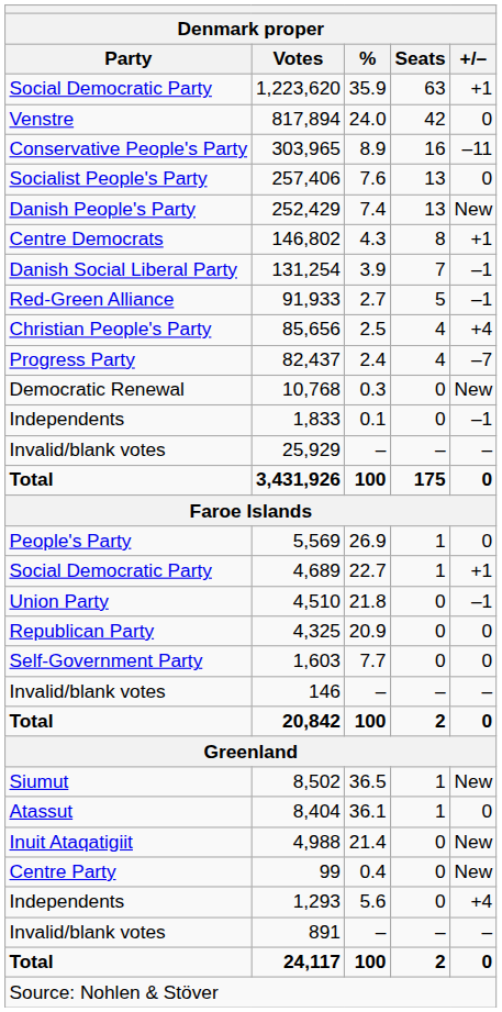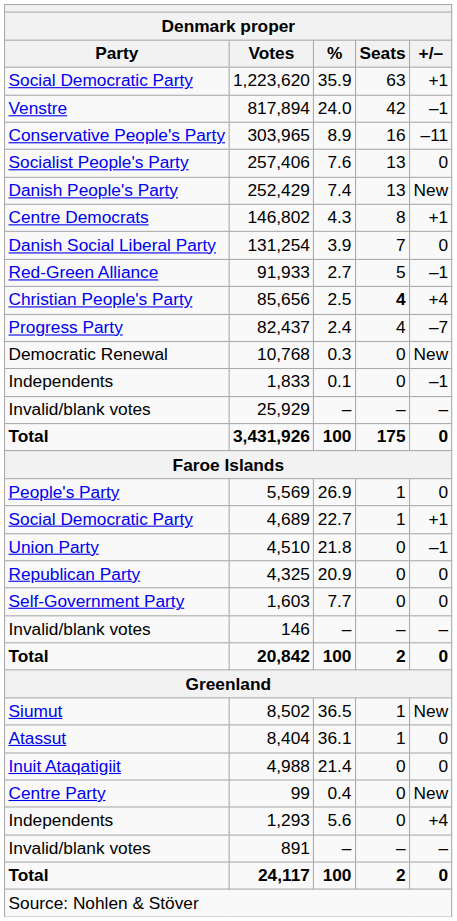 <table class=wikitable style=text-align:right>
 <tr>
 <th colspan=6></th>
 </tr>
 <tr>
 <th colspan=5>Denmark proper</th>
 </tr>
 <tr>
 <th>Party</th>
 <th>Votes</th>
 <th>%</th>
 <th>Seats</th>
 <th>+/–</th>
 </tr>
 <tr>
 <td align=left><a href='#'>Social Democratic Party</a></td>
 <td>1,223,620</td>
 <td>35.9</td>
 <td>63</td>
 <td>+1</td>
 </tr>
 <tr>
 <td align=left><a href='#'>Venstre</a></td>
 <td>817,894</td>
 <td>24.0</td>
 <td>42</td>
-<td>0</td>
+<td>–1</td>
 </tr>
 <tr>
 <td align=left><a href='#'>Conservative People's Party</a></td>
 <td>303,965</td>
 <td>8.9</td>
 <td>16</td>
 <td>–11</td>
 </tr>
 <tr>
 <td align=left><a href='#'>Socialist People's Party</a></td>
 <td>257,406</td>
 <td>7.6</td>
 <td>13</td>
 <td>0</td>
 </tr>
 <tr>
 <td align=left><a href='#'>Danish People's Party</a></td>
 <td>252,429</td>
 <td>7.4</td>
 <td>13</td>
 <td>New</td>
 </tr>
 <tr>
 <td align=left><a href='#'>Centre Democrats</a></td>
 <td>146,802</td>
 <td>4.3</td>
 <td>8</td>
 <td>+1</td>
 </tr>
 <tr>
 <td align=left><a href='#'>Danish Social Liberal Party</a></td>
 <td>131,254</td>
 <td>3.9</td>
 <td>7</td>
-<td>–1</td>
+<td>0</td>
 </tr>
 <tr>
 <td align=left><a href='#'>Red-Green Alliance</a></td>
 <td>91,933</td>
 <td>2.7</td>
 <td>5</td>
 <td>–1</td>
 </tr>
 <tr>
 <td align=left><a href='#'>Christian People's Party</a></td>
 <td>85,656</td>
 <td>2.5</td>
-<td>4</td>
+<td><strong>4</strong></td>
 <td>+4</td>
 </tr>
 <tr>
 <td align=left><a href='#'>Progress Party</a></td>
 <td>82,437</td>
 <td>2.4</td>
 <td>4</td>
 <td>–7</td>
 </tr>
 <tr>
 <td align=left>Democratic Renewal</td>
 <td>10,768</td>
 <td>0.3</td>
 <td>0</td>
 <td>New</td>
 </tr>
 <tr>
 <td align=left>Independents</td>
 <td>1,833</td>
 <td>0.1</td>
 <td>0</td>
 <td>–1</td>
 </tr>
 <tr>
 <td align=left>Invalid/blank votes</td>
 <td>25,929</td>
 <td>–</td>
 <td>–</td>
 <td>–</td>
 </tr>
 <tr>
 <td align=left><strong>Total</strong></td>
 <td><strong>3,431,926</strong></td>
 <td><strong>100</strong></td>
 <td><strong>175</strong></td>
 <td><strong>0</strong></td>
 </tr>
 <tr>
 <th colspan=5>Faroe Islands</th>
 </tr>
 <tr>
 <td align=left><a href='#'>People's Party</a></td>
 <td>5,569</td>
 <td>26.9</td>
 <td>1</td>
 <td>0</td>
 </tr>
 <tr>
 <td align=left><a href='#'>Social Democratic Party</a></td>
 <td>4,689</td>
 <td>22.7</td>
 <td>1</td>
 <td>+1</td>
 </tr>
 <tr>
 <td align=left><a href='#'>Union Party</a></td>
 <td>4,510</td>
 <td>21.8</td>
 <td>0</td>
 <td>–1</td>
 </tr>
 <tr>
 <td align=left><a href='#'>Republican Party</a></td>
 <td>4,325</td>
 <td>20.9</td>
 <td>0</td>
 <td>0</td>
 </tr>
 <tr>
 <td align=left><a href='#'>Self-Government Party</a></td>
 <td>1,603</td>
 <td>7.7</td>
 <td>0</td>
 <td>0</td>
 </tr>
 <tr>
 <td align=left>Invalid/blank votes</td>
 <td>146</td>
 <td>–</td>
 <td>–</td>
 <td>–</td>
 </tr>
 <tr>
 <td align=left><strong>Total</strong></td>
 <td><strong>20,842</strong></td>
 <td><strong>100</strong></td>
 <td><strong>2</strong></td>
 <td><strong>0</strong></td>
 </tr>
 <tr>
 <th colspan=5>Greenland</th>
 </tr>
 <tr>
 <td align=left><a href='#'>Siumut</a></td>
 <td>8,502</td>
 <td>36.5</td>
 <td>1</td>
 <td>New</td>
 </tr>
 <tr>
 <td align=left><a href='#'>Atassut</a></td>
 <td>8,404</td>
 <td>36.1</td>
 <td>1</td>
 <td>0</td>
 </tr>
 <tr>
 <td align=left><a href='#'>Inuit Ataqatigiit</a></td>
 <td>4,988</td>
 <td>21.4</td>
 <td>0</td>
-<td>New</td>
+<td>0</td>
 </tr>
 <tr>
 <td align=left><a href='#'>Centre Party</a></td>
 <td>99</td>
 <td>0.4</td>
 <td>0</td>
 <td>New</td>
 </tr>
 <tr>
 <td align=left>Independents</td>
 <td>1,293</td>
 <td>5.6</td>
 <td>0</td>
 <td>+4</td>
 </tr>
 <tr>
 <td align=left>Invalid/blank votes</td>
 <td>891</td>
 <td>–</td>
 <td>–</td>
 <td>–</td>
 </tr>
 <tr>
 <td align=left><strong>Total</strong></td>
 <td><strong>24,117</strong></td>
 <td><strong>100</strong></td>
 <td><strong>2</strong></td>
 <td><strong>0</strong></td>
 </tr>
 <tr>
 <td align=left colspan=5>Source: Nohlen & Stöver</td>
 </tr>
 </table>
